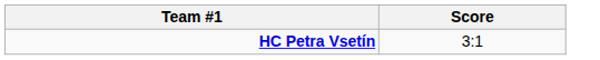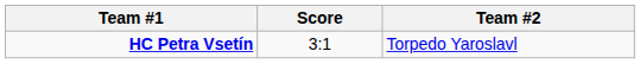 <table class="wikitable" style="text-align: center;">
 <tr>
 <th width=22%>Team #1</th>
 <th width=11%>Score</th>
+<th width=22%>Team #2</th>
 </tr>
 <tr>
 <td style="text-align: right;"><strong><a href='#'>HC Petra Vsetín</a></strong> </td>
 <td>3:1</td>
+<td style="text-align: left;"> <a href='#'>Torpedo Yaroslavl</a></td>
 </tr>
 </table>
